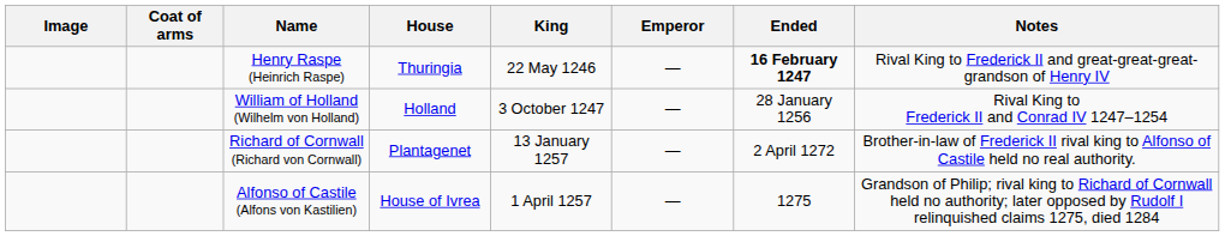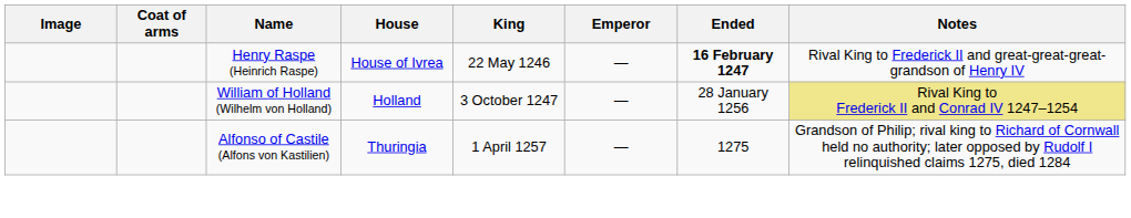 <table class="wikitable" style="text-align:center;" width="100% ">
 <tr>
 <th width="10%">Image</th>
 <th width="8%">Coat of arms</th>
 <th width="12%">Name</th>
 <th width="10%">House</th>
 <th width="10%">King</th>
 <th width="10%">Emperor</th>
 <th width="10%">Ended</th>
 <th width="30%">Notes</th>
 </tr>
 <tr>
 <td></td>
 <td></td>
 <td><a href='#'>Henry Raspe</a><br><small>(Heinrich Raspe)</small></td>
-<td><a href='#'>Thuringia</a></td>
+<td><a href='#'>House of Ivrea</a></td>
 <td>22 May 1246</td>
 <td>—</td>
 <td><strong>16 February 1247</strong></td>
 <td>Rival King to <a href='#'>Frederick II</a> and great-great-great-grandson of <a href='#'>Henry IV</a></td>
 </tr>
 <tr>
 <td></td>
 <td></td>
 <td><a href='#'>William of Holland</a><br><small>(Wilhelm von Holland)</small></td>
 <td><a href='#'>Holland</a></td>
 <td>3 October 1247</td>
 <td>—</td>
 <td>28 January 1256</td>
-<td>Rival King to<br><a href='#'>Frederick II</a> and <a href='#'>Conrad IV</a> 1247–1254</td>
-</tr>
-<tr>
-<td></td>
-<td></td>
-<td><a href='#'>Richard of Cornwall</a><br><small>(Richard von Cornwall)</small></td>
-<td><a href='#'>Plantagenet</a></td>
-<td>13 January 1257</td>
-<td>—</td>
-<td>2 April 1272</td>
-<td>Brother-in-law of <a href='#'>Frederick II</a> rival king to <a href='#'>Alfonso of Castile</a> held no real authority.</td>
+<td style="background: khaki;">Rival King to<br><a href='#'>Frederick II</a> and <a href='#'>Conrad IV</a> 1247–1254</td>
 </tr>
 <tr>
 <td></td>
 <td></td>
 <td><a href='#'>Alfonso of Castile</a><br><small>(Alfons von Kastilien)</small></td>
-<td><a href='#'>House of Ivrea</a></td>
+<td><a href='#'>Thuringia</a></td>
 <td>1 April 1257</td>
 <td>—</td>
 <td>1275</td>
 <td>Grandson of Philip; rival king to <a href='#'>Richard of Cornwall</a> held no authority; later opposed by <a href='#'>Rudolf I</a> relinquished claims 1275, died 1284</td>
 </tr>
 </table>
